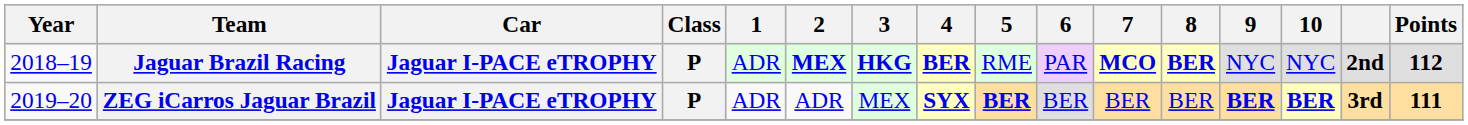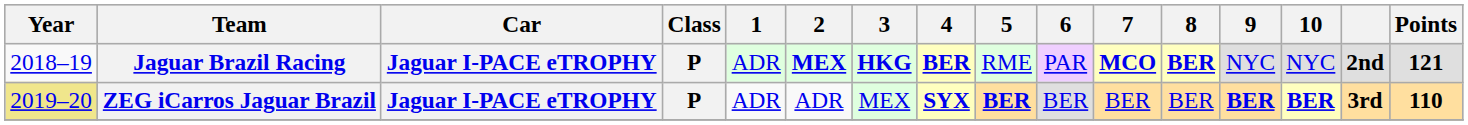 <table class="wikitable" style="font-size: 90%; text-align:center;">
 <tr valign="top">
 <th valign=middle>Year</th>
 <th valign=middle>Team</th>
 <th valign=middle>Car</th>
 <th valign=middle>Class</th>
 <th style="width:26px;">1</th>
 <th style="width:26px;">2</th>
 <th style="width:26px;">3</th>
 <th style="width:26px;">4</th>
 <th style="width:26px;">5</th>
 <th style="width:26px;">6</th>
 <th style="width:26px;">7</th>
 <th style="width:26px;">8</th>
 <th style="width:26px;">9</th>
 <th style="width:26px;">10</th>
 <th></th>
 <th valign="middle">Points</th>
 </tr>
 <tr>
 <td><a href='#'>2018–19</a></td>
 <th><a href='#'>Jaguar Brazil Racing</a></th>
 <th><a href='#'>Jaguar I-PACE eTROPHY</a></th>
 <th>P</th>
 <td style="background:#dfffdf;"><a href='#'>ADR</a><br></td>
 <td style="background:#dfffdf;"><strong><a href='#'>MEX</a><br></strong></td>
 <td style="background:#dfffdf;"><strong><a href='#'>HKG</a></strong><br></td>
 <td style="background:#ffffbf;"><strong><a href='#'>BER</a></strong><br></td>
 <td style="background:#dfffdf;"><a href='#'>RME</a><br></td>
 <td style="background:#EFCFFF;"><a href='#'>PAR</a><br></td>
 <td style="background:#ffffbf;"><strong><a href='#'>MCO</a></strong><br></td>
 <td style="background:#ffffbf;"><strong><a href='#'>BER</a></strong><br></td>
 <td style="background:#dfdfdf;"><a href='#'>NYC</a><br></td>
 <td style="background:#dfdfdf;"><a href='#'>NYC</a><br></td>
 <th style="background:#dfdfdf;">2nd</th>
-<th style="background:#dfdfdf;">112</th>
+<th style="background:#dfdfdf;">121</th>
 </tr>
 <tr>
-<td><a href='#'>2019–20</a></td>
+<td style="background: khaki;"><a href='#'>2019–20</a></td>
 <th><a href='#'>ZEG iCarros Jaguar Brazil</a></th>
 <th><a href='#'>Jaguar I-PACE eTROPHY</a></th>
 <th>P</th>
 <td><a href='#'>ADR</a></td>
 <td><a href='#'>ADR</a></td>
 <td style="background:#dfffdf;"><a href='#'>MEX</a><br></td>
 <td style="background:#ffffbf;"><strong><a href='#'>SYX</a></strong><br></td>
 <td style="background:#ffdf9f;"><strong><a href='#'>BER</a></strong><br></td>
 <td style="background:#DFDFDF;"><a href='#'>BER</a><br></td>
 <td style="background:#ffdf9f;"><a href='#'>BER</a><br></td>
 <td style="background:#ffdf9f;"><a href='#'>BER</a><br></td>
 <td style="background:#ffdf9f;"><strong><a href='#'>BER</a></strong><br></td>
 <td style="background:#ffffbf;"><strong><a href='#'>BER</a></strong><br></td>
 <th style="background:#ffdf9f;">3rd</th>
-<th style="background:#ffdf9f;">111</th>
+<th style="background:#ffdf9f;">110</th>
 </tr>
 <tr>
 </tr>
 </table>
